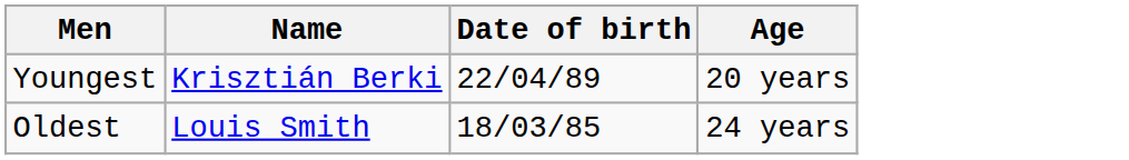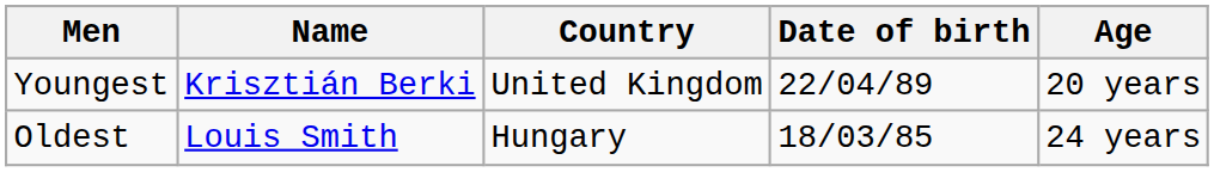 <table class="wikitable">
 <tr>
 <th>Men</th>
 <th>Name</th>
+<th>Country</th>
 <th>Date of birth</th>
 <th>Age</th>
 </tr>
 <tr>
 <td>Youngest</td>
 <td><a href='#'>Krisztián Berki</a></td>
+<td>United Kingdom </td>
 <td>22/04/89</td>
 <td>20 years</td>
 </tr>
 <tr>
 <td>Oldest</td>
 <td><a href='#'>Louis Smith</a></td>
+<td>Hungary </td>
 <td>18/03/85</td>
 <td>24 years</td>
 </tr>
 </table>
